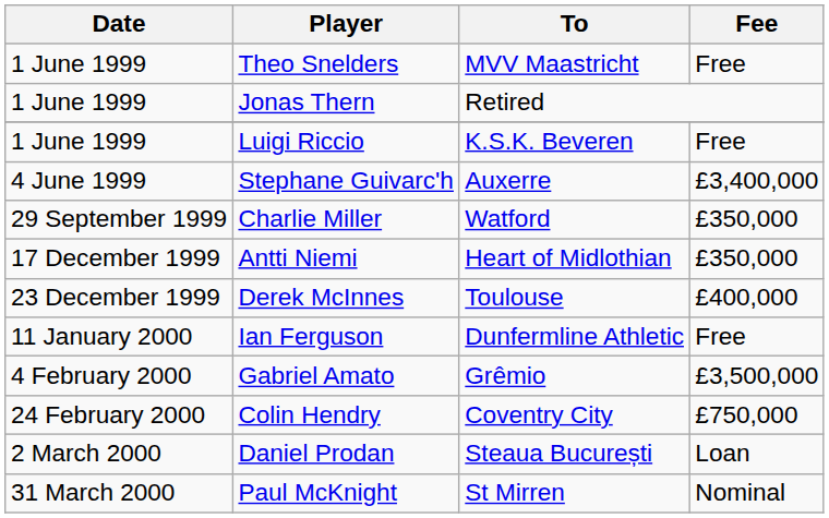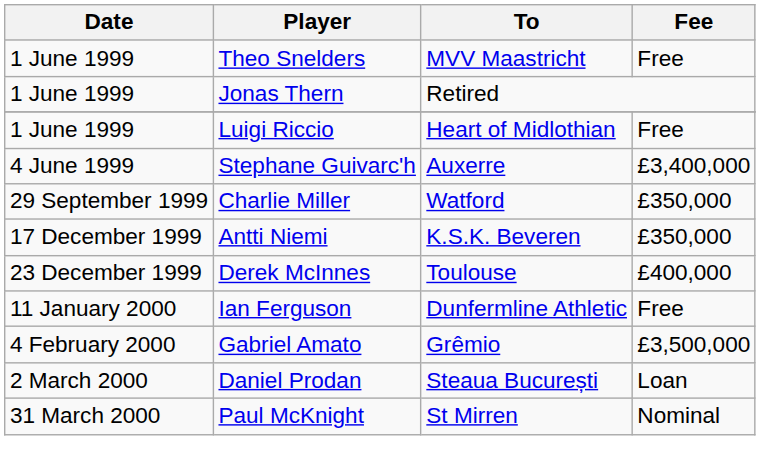 <table class="wikitable sortable">
 <tr>
 <th>Date</th>
 <th>Player</th>
 <th>To</th>
 <th>Fee</th>
 </tr>
 <tr>
 <td>1 June 1999</td>
 <td> <a href='#'>Theo Snelders</a></td>
 <td> <a href='#'>MVV Maastricht</a></td>
 <td>Free</td>
 </tr>
 <tr>
 <td>1 June 1999</td>
 <td> <a href='#'>Jonas Thern</a></td>
 <td colspan=2>Retired</td>
 </tr>
 <tr>
 </tr>
 <tr>
 <td>1 June 1999</td>
 <td> <a href='#'>Luigi Riccio</a></td>
-<td> <a href='#'>K.S.K. Beveren</a></td>
+<td> <a href='#'>Heart of Midlothian</a></td>
 <td>Free</td>
 </tr>
 <tr>
 <td>4 June 1999</td>
 <td> <a href='#'>Stephane Guivarc'h</a></td>
 <td> <a href='#'>Auxerre</a></td>
 <td>£3,400,000</td>
 </tr>
 <tr>
 <td>29 September 1999</td>
 <td> <a href='#'>Charlie Miller</a></td>
 <td> <a href='#'>Watford</a></td>
 <td>£350,000</td>
 </tr>
 <tr>
 <td>17 December 1999</td>
 <td> <a href='#'>Antti Niemi</a></td>
-<td> <a href='#'>Heart of Midlothian</a></td>
+<td> <a href='#'>K.S.K. Beveren</a></td>
 <td>£350,000</td>
 </tr>
 <tr>
 <td>23 December 1999</td>
 <td> <a href='#'>Derek McInnes</a></td>
 <td> <a href='#'>Toulouse</a></td>
 <td>£400,000</td>
 </tr>
 <tr>
 <td>11 January 2000</td>
 <td> <a href='#'>Ian Ferguson</a></td>
 <td> <a href='#'>Dunfermline Athletic</a></td>
 <td>Free</td>
 </tr>
 <tr>
 <td>4 February 2000</td>
 <td> <a href='#'>Gabriel Amato</a></td>
 <td> <a href='#'>Grêmio</a></td>
 <td>£3,500,000</td>
 </tr>
 <tr>
-<td>24 February 2000</td>
-<td> <a href='#'>Colin Hendry</a></td>
-<td> <a href='#'>Coventry City</a></td>
-<td>£750,000</td>
-</tr>
-<tr>
 <td>2 March 2000</td>
 <td> <a href='#'>Daniel Prodan</a></td>
 <td> <a href='#'>Steaua București</a></td>
 <td>Loan</td>
 </tr>
 <tr>
 <td>31 March 2000</td>
 <td> <a href='#'>Paul McKnight</a></td>
 <td> <a href='#'>St Mirren</a></td>
 <td>Nominal</td>
 </tr>
 </table>
